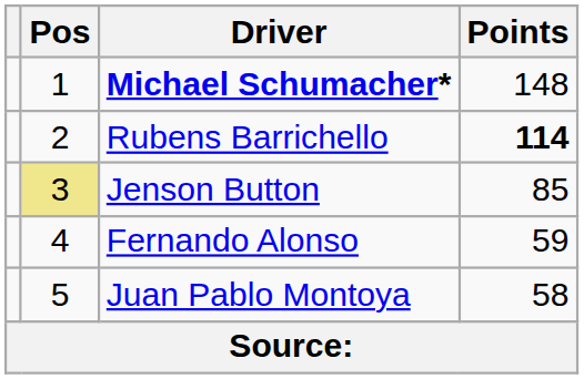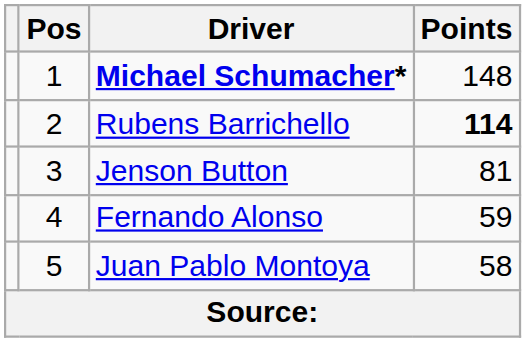 <table class="wikitable" style="font-size: 85%;">
 <tr>
 <th></th>
 <th>Pos</th>
 <th>Driver</th>
 <th>Points</th>
 </tr>
 <tr>
 <td></td>
 <td align="center">1</td>
 <td> <strong><a href='#'>Michael Schumacher</a>*</strong></td>
 <td align="right">148</td>
 </tr>
 <tr>
 <td></td>
 <td align="center">2</td>
 <td> <a href='#'>Rubens Barrichello</a></td>
 <td align="right"><strong>114</strong></td>
 </tr>
 <tr>
 <td></td>
-<td align="center" style="background: khaki;">3</td>
+<td align="center">3</td>
 <td> <a href='#'>Jenson Button</a></td>
-<td align="right">85</td>
+<td align="right">81</td>
 </tr>
 <tr>
 <td></td>
 <td align="center">4</td>
 <td> <a href='#'>Fernando Alonso</a></td>
 <td align="right">59</td>
 </tr>
 <tr>
 <td></td>
 <td align="center">5</td>
 <td> <a href='#'>Juan Pablo Montoya</a></td>
 <td align="right">58</td>
 </tr>
 <tr>
 <th colspan=4>Source:</th>
 </tr>
 </table>
